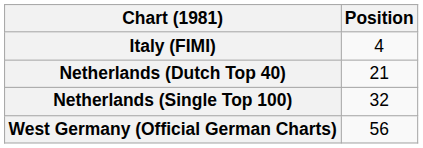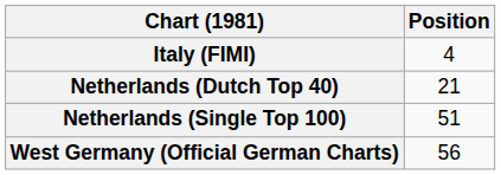 <table class="wikitable sortable plainrowheaders" style="text-align:center">
 <tr>
 <th scope="col">Chart (1981)</th>
 <th scope="col">Position</th>
 </tr>
 <tr>
 <th scope="row">Italy (FIMI)</th>
 <td>4</td>
 </tr>
 <tr>
 <th scope="row">Netherlands (Dutch Top 40)</th>
 <td>21</td>
 </tr>
 <tr>
 <th scope="row">Netherlands (Single Top 100)</th>
-<td>32</td>
+<td>51</td>
 </tr>
 <tr>
 <th scope="row">West Germany (Official German Charts)</th>
 <td>56</td>
 </tr>
 </table>
